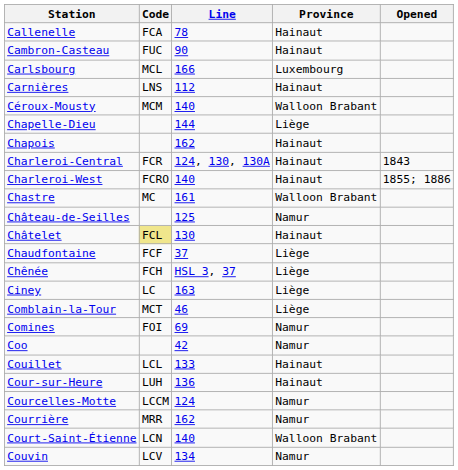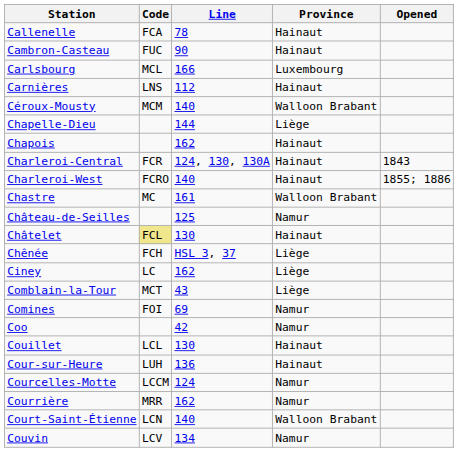 <table class="wikitable sortable">
 <tr>
 <th>Station</th>
 <th>Code</th>
 <th><a href='#'>Line</a></th>
 <th>Province</th>
 <th>Opened</th>
 </tr>
 <tr>
 <td><a href='#'>Callenelle</a></td>
 <td>FCA</td>
 <td><a href='#'>78</a></td>
 <td>Hainaut</td>
 <td></td>
 </tr>
 <tr>
 <td><a href='#'>Cambron-Casteau</a></td>
 <td>FUC</td>
 <td><a href='#'>90</a></td>
 <td>Hainaut</td>
 <td></td>
 </tr>
 <tr>
 <td><a href='#'>Carlsbourg</a></td>
 <td>MCL</td>
 <td><a href='#'>166</a></td>
 <td>Luxembourg</td>
 <td></td>
 </tr>
 <tr>
 <td><a href='#'>Carnières</a></td>
 <td>LNS</td>
 <td><a href='#'>112</a></td>
 <td>Hainaut</td>
 <td></td>
 </tr>
 <tr>
 <td><a href='#'>Céroux-Mousty</a></td>
 <td>MCM</td>
 <td><a href='#'>140</a></td>
 <td>Walloon Brabant</td>
 <td></td>
 </tr>
 <tr>
 <td><a href='#'>Chapelle-Dieu</a></td>
 <td></td>
 <td><a href='#'>144</a></td>
 <td>Liège</td>
 <td></td>
 </tr>
 <tr>
 <td><a href='#'>Chapois</a></td>
 <td></td>
 <td><a href='#'>162</a></td>
 <td>Hainaut</td>
 <td></td>
 </tr>
 <tr>
 <td><a href='#'>Charleroi-Central</a></td>
 <td>FCR</td>
 <td><a href='#'>124</a>, <a href='#'>130</a>, <a href='#'>130A</a></td>
 <td>Hainaut</td>
 <td>1843</td>
 </tr>
 <tr>
 <td><a href='#'>Charleroi-West</a></td>
 <td>FCRO</td>
 <td><a href='#'>140</a></td>
 <td>Hainaut</td>
 <td>1855; 1886</td>
 </tr>
 <tr>
 <td><a href='#'>Chastre</a></td>
 <td>MC</td>
 <td><a href='#'>161</a></td>
 <td>Walloon Brabant</td>
 <td></td>
 </tr>
 <tr>
 <td><a href='#'>Château-de-Seilles</a></td>
 <td></td>
 <td><a href='#'>125</a></td>
 <td>Namur</td>
 <td></td>
 </tr>
 <tr>
 <td><a href='#'>Châtelet</a></td>
 <td style="background: khaki;">FCL</td>
 <td><a href='#'>130</a></td>
 <td>Hainaut</td>
 <td></td>
 </tr>
 <tr>
-<td><a href='#'>Chaudfontaine</a></td>
-<td>FCF</td>
-<td><a href='#'>37</a></td>
-<td>Liège</td>
-<td></td>
-</tr>
-<tr>
 <td><a href='#'>Chênée</a></td>
 <td>FCH</td>
 <td><a href='#'>HSL 3</a>, <a href='#'>37</a></td>
 <td>Liège</td>
 <td></td>
 </tr>
 <tr>
 <td><a href='#'>Ciney</a></td>
 <td>LC</td>
-<td><a href='#'>163</a></td>
+<td><a href='#'>162</a></td>
 <td>Liège</td>
 <td></td>
 </tr>
 <tr>
 <td><a href='#'>Comblain-la-Tour</a></td>
 <td>MCT</td>
-<td><a href='#'>46</a></td>
+<td><a href='#'>43</a></td>
 <td>Liège</td>
 <td></td>
 </tr>
 <tr>
 <td><a href='#'>Comines</a></td>
 <td>FOI</td>
 <td><a href='#'>69</a></td>
 <td>Namur</td>
 <td></td>
 </tr>
 <tr>
 <td><a href='#'>Coo</a></td>
 <td></td>
 <td><a href='#'>42</a></td>
 <td>Namur</td>
 <td></td>
 </tr>
 <tr>
 <td><a href='#'>Couillet</a></td>
 <td>LCL</td>
-<td><a href='#'>133</a></td>
+<td><a href='#'>130</a></td>
 <td>Hainaut</td>
 <td></td>
 </tr>
 <tr>
 <td><a href='#'>Cour-sur-Heure</a></td>
 <td>LUH</td>
 <td><a href='#'>136</a></td>
 <td>Hainaut</td>
 <td></td>
 </tr>
 <tr>
 <td><a href='#'>Courcelles-Motte</a></td>
 <td>LCCM</td>
 <td><a href='#'>124</a></td>
 <td>Namur</td>
 <td></td>
 </tr>
 <tr>
 <td><a href='#'>Courrière</a></td>
 <td>MRR</td>
 <td><a href='#'>162</a></td>
 <td>Namur</td>
 <td></td>
 </tr>
 <tr>
 <td><a href='#'>Court-Saint-Étienne</a></td>
 <td>LCN</td>
 <td><a href='#'>140</a></td>
 <td>Walloon Brabant</td>
 <td></td>
 </tr>
 <tr>
 <td><a href='#'>Couvin</a></td>
 <td>LCV</td>
 <td><a href='#'>134</a></td>
 <td>Namur</td>
 <td></td>
 </tr>
 </table>
